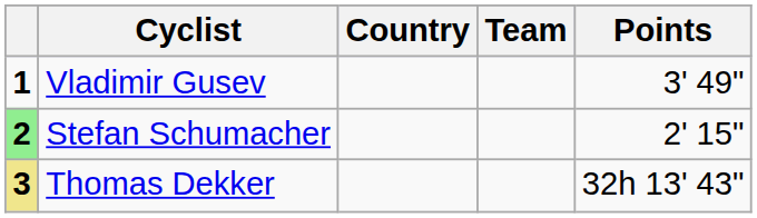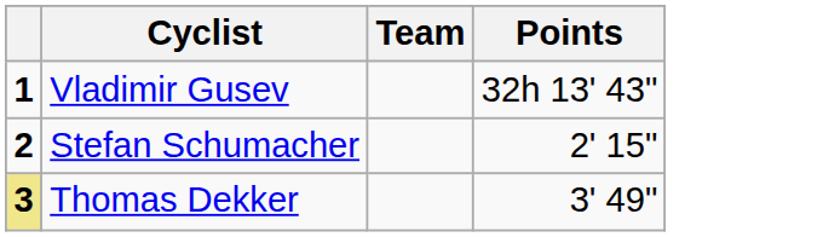 <table class="wikitable">
 <tr style="background:#ccccff;">
 <th></th>
 <th>Cyclist</th>
-<th>Country</th>
 <th>Team</th>
 <th>Points</th>
 </tr>
 <tr>
 <td><strong>1</strong></td>
 <td><a href='#'>Vladimir Gusev</a></td>
 <td></td>
-<td></td>
-<td align=right>3' 49"</td>
+<td align=right>32h 13' 43"</td>
 </tr>
 <tr>
-<td style="background: lightgreen;"><strong>2</strong></td>
+<td><strong>2</strong></td>
 <td><a href='#'>Stefan Schumacher</a></td>
-<td></td>
 <td></td>
 <td align=right>2' 15"</td>
 </tr>
 <tr>
 <td style="background: khaki;"><strong>3</strong></td>
 <td><a href='#'>Thomas Dekker</a></td>
 <td></td>
-<td></td>
-<td align=right>32h 13' 43"</td>
+<td align=right>3' 49"</td>
 </tr>
 </table>
